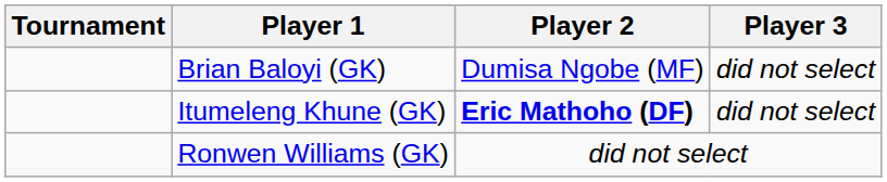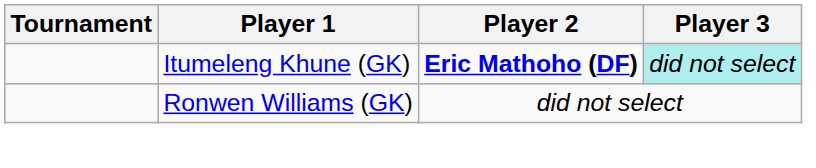 <table class="wikitable">
 <tr>
 <th>Tournament</th>
 <th>Player 1</th>
 <th>Player 2</th>
 <th>Player 3</th>
 </tr>
 <tr>
 <td></td>
-<td><a href='#'>Brian Baloyi</a> (<a href='#'>GK</a>)</td>
-<td><a href='#'>Dumisa Ngobe</a> (<a href='#'>MF</a>)</td>
-<td align="center"><em>did not select</em></td>
-</tr>
-<tr>
-<td></td>
 <td><a href='#'>Itumeleng Khune</a> (<a href='#'>GK</a>)</td>
 <td><strong><a href='#'>Eric Mathoho</a> (<a href='#'>DF</a>)</strong></td>
-<td align="center"><em>did not select</em></td>
+<td align="center" style="background: paleturquoise;"><em>did not select</em></td>
 </tr>
 <tr>
 <td></td>
 <td><a href='#'>Ronwen Williams</a> (<a href='#'>GK</a>)</td>
 <td colspan="2" align="center"><em>did not select</em></td>
 </tr>
 </table>
